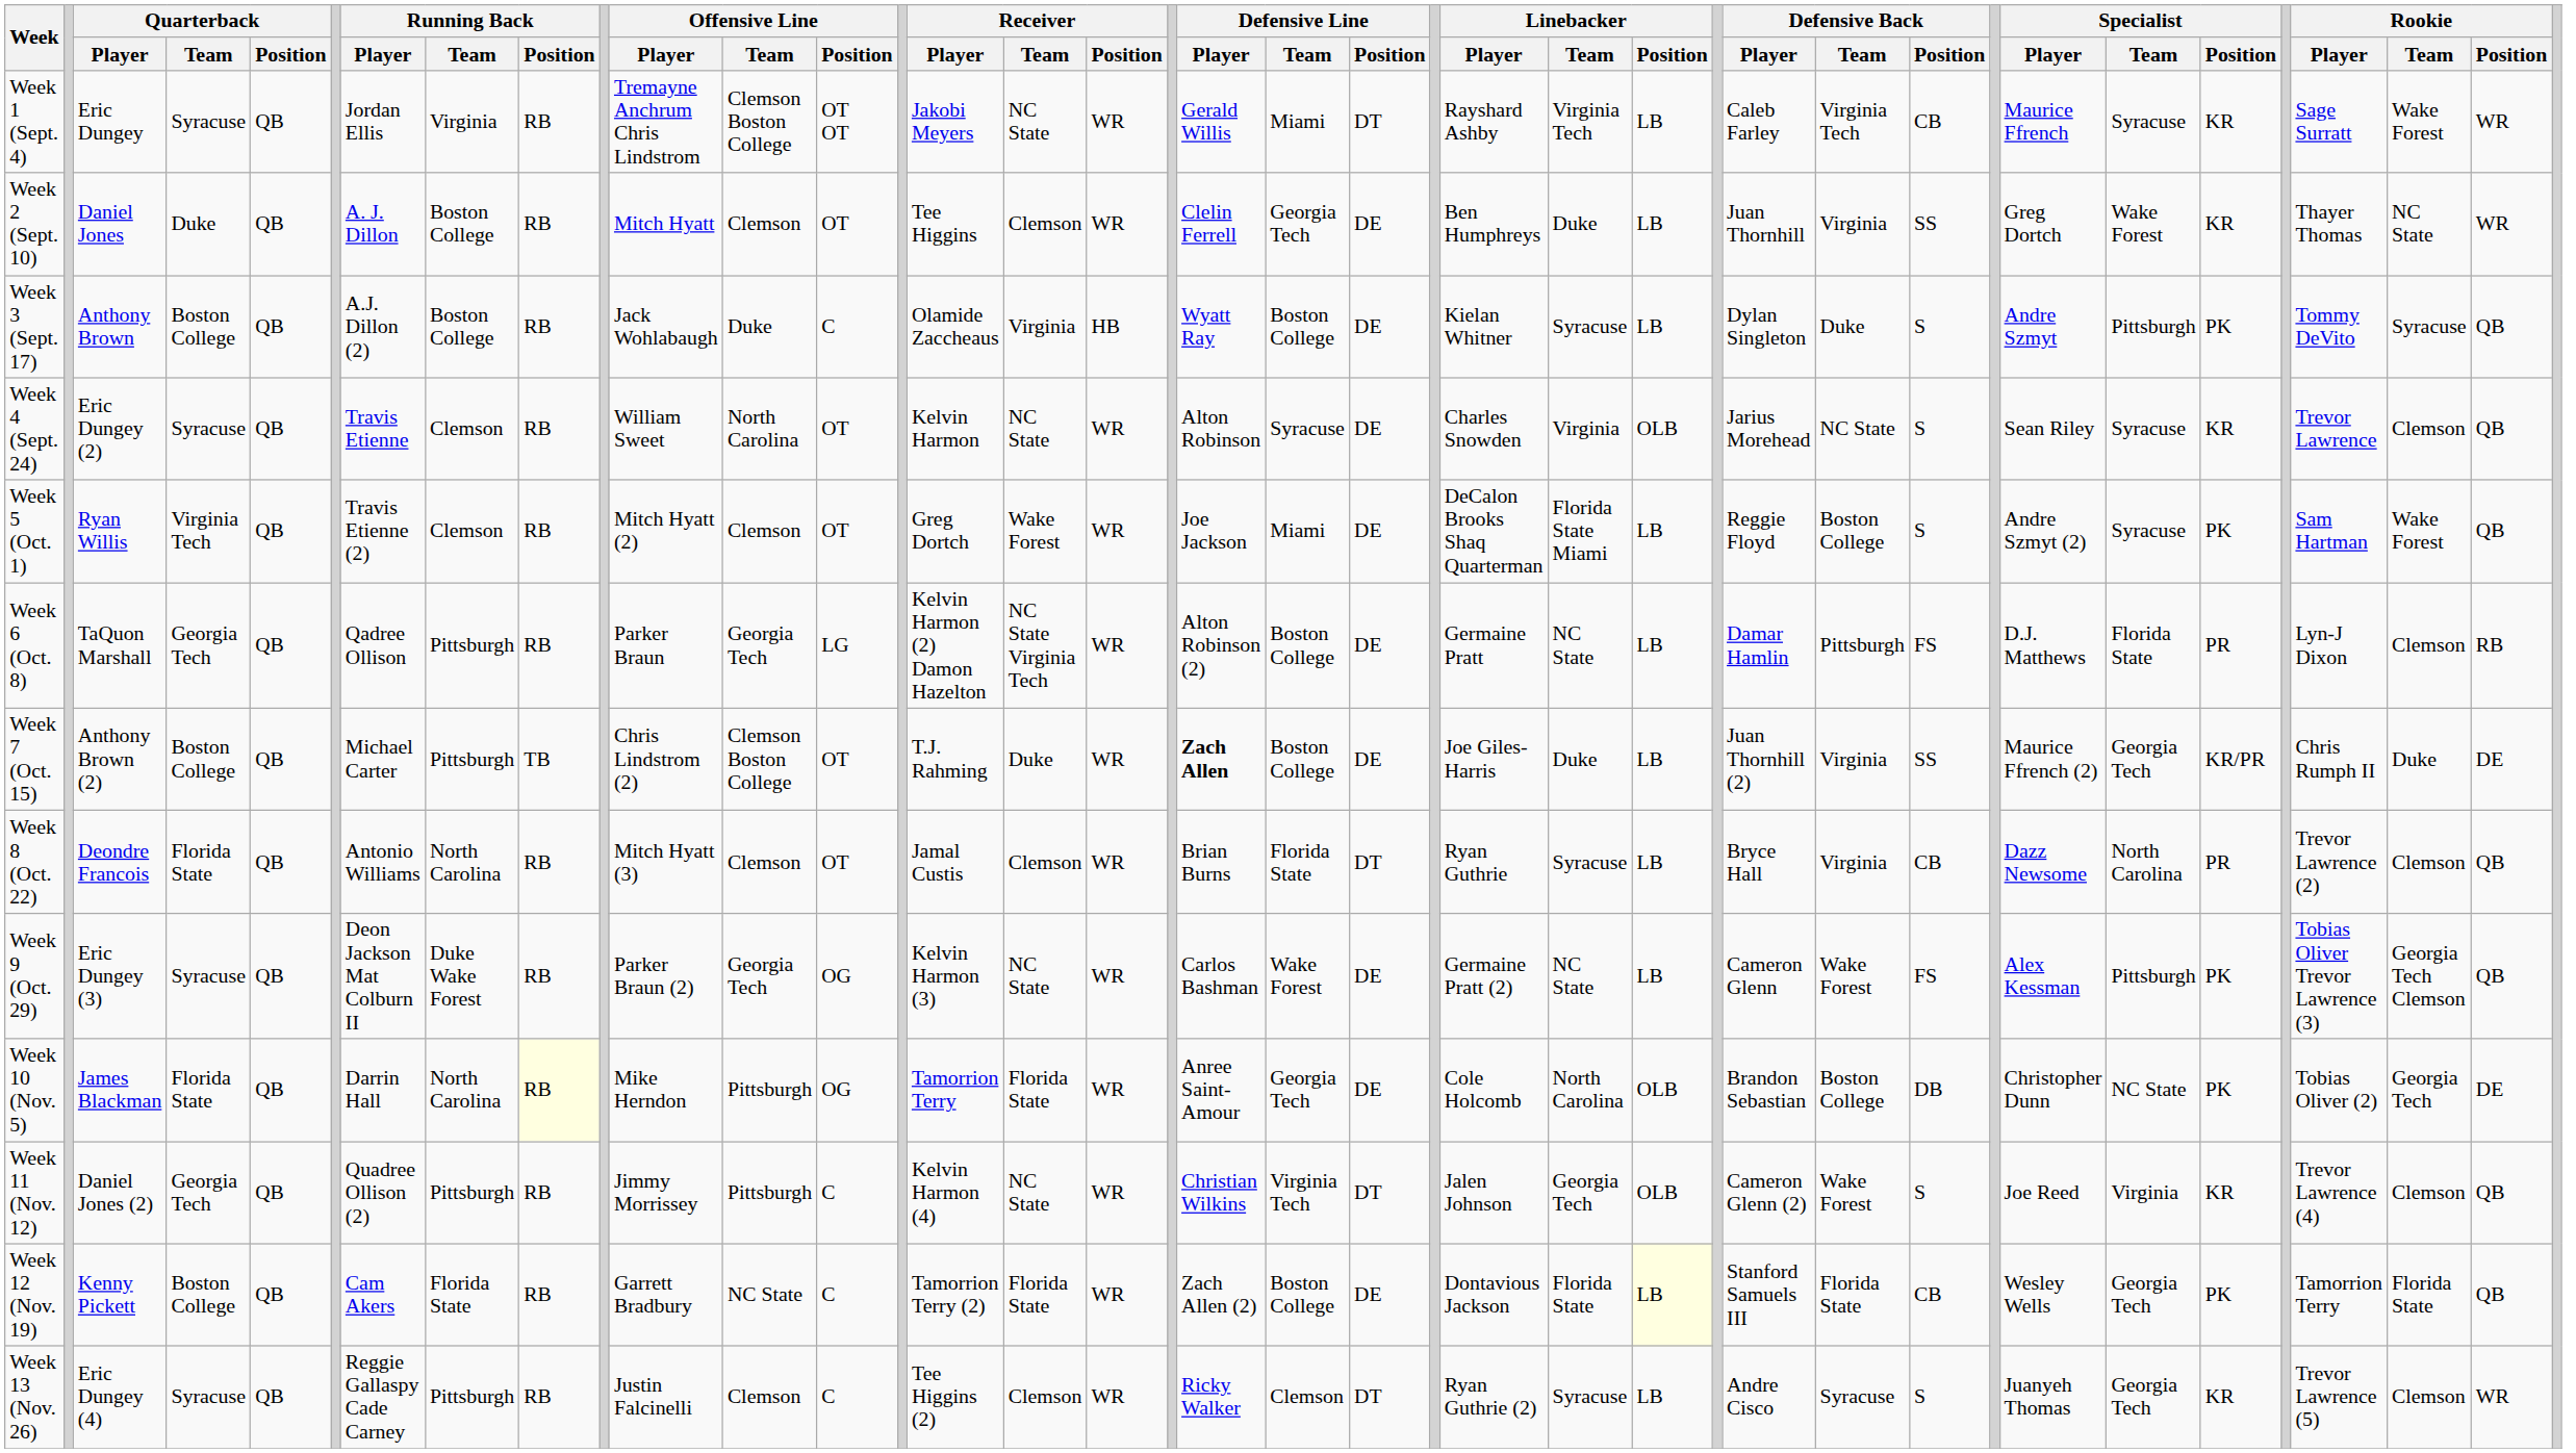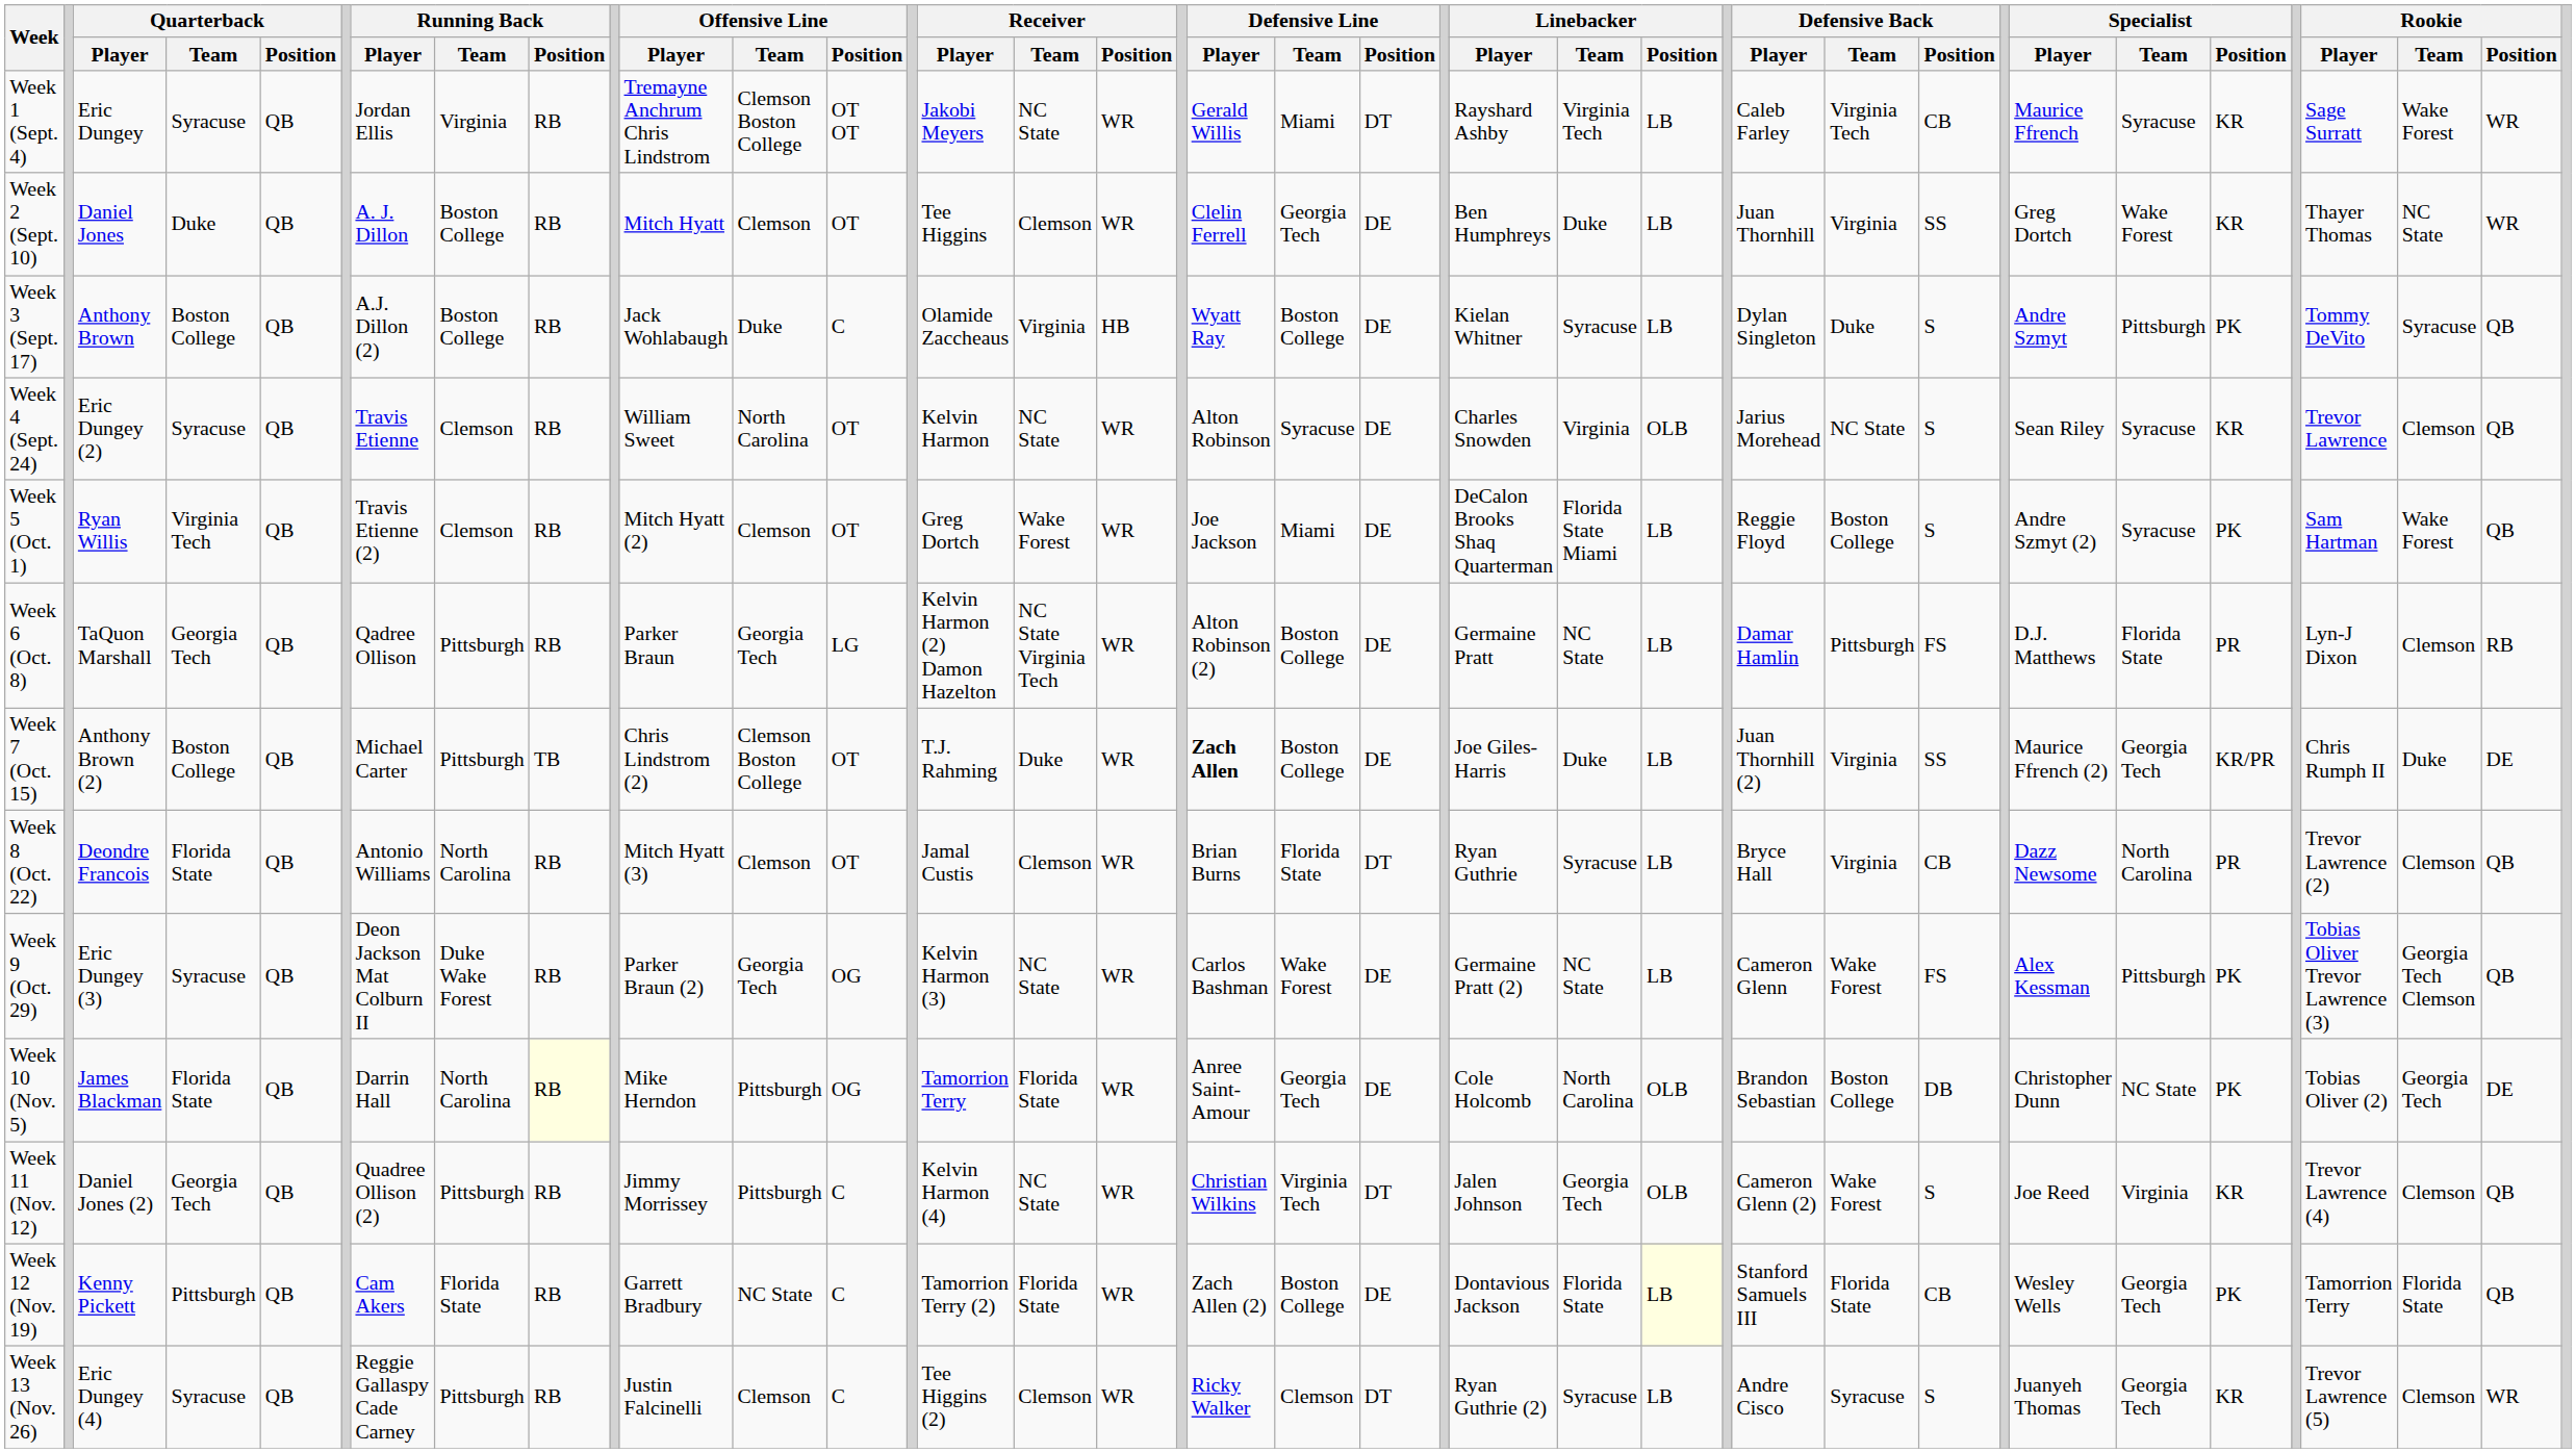 <table class="wikitable" border="1">
 <tr>
 <th rowspan="2">Week</th>
 <th rowSpan="15" style="background-color:lightgrey;"></th>
 <th colspan="3">Quarterback</th>
 <th rowSpan="15" style="background-color:lightgrey;"></th>
 <th colspan="3">Running Back</th>
 <th rowSpan="15" style="background-color:lightgrey;"></th>
 <th colspan="3">Offensive Line</th>
 <th rowSpan="15" style="background-color:lightgrey;"></th>
 <th colspan="3">Receiver</th>
 <th rowSpan="15" style="background-color:lightgrey;"></th>
 <th colspan="3">Defensive Line</th>
 <th rowSpan="15" style="background-color:lightgrey;"></th>
 <th colspan="3">Linebacker</th>
 <th rowSpan="15" style="background-color:lightgrey;"></th>
 <th colspan="3">Defensive Back</th>
 <th rowSpan="15" style="background-color:lightgrey;"></th>
 <th colspan="3">Specialist</th>
 <th rowSpan="15" style="background-color:lightgrey;"></th>
 <th colspan="3">Rookie</th>
 <th rowSpan="15" style="background-color:lightgrey;"></th>
 </tr>
 <tr>
 <th>Player</th>
 <th>Team</th>
 <th>Position</th>
 <th>Player</th>
 <th>Team</th>
 <th>Position</th>
 <th>Player</th>
 <th>Team</th>
 <th>Position</th>
 <th>Player</th>
 <th>Team</th>
 <th>Position</th>
 <th>Player</th>
 <th>Team</th>
 <th>Position</th>
 <th>Player</th>
 <th>Team</th>
 <th>Position</th>
 <th>Player</th>
 <th>Team</th>
 <th>Position</th>
 <th>Player</th>
 <th>Team</th>
 <th>Position</th>
 <th>Player</th>
 <th>Team</th>
 <th>Position</th>
 </tr>
 <tr>
 <td>Week 1 (Sept. 4)</td>
 <td>Eric Dungey</td>
 <td>Syracuse</td>
 <td>QB</td>
 <td>Jordan Ellis</td>
 <td>Virginia</td>
 <td>RB</td>
 <td><a href='#'>Tremayne Anchrum</a> <br> Chris Lindstrom</td>
 <td>Clemson <br> Boston College</td>
 <td>OT <br> OT</td>
 <td><a href='#'>Jakobi Meyers</a></td>
 <td>NC State</td>
 <td>WR</td>
 <td><a href='#'>Gerald Willis</a></td>
 <td>Miami</td>
 <td>DT</td>
 <td>Rayshard Ashby</td>
 <td>Virginia Tech</td>
 <td>LB</td>
 <td>Caleb Farley</td>
 <td>Virginia Tech</td>
 <td>CB</td>
 <td><a href='#'>Maurice Ffrench</a></td>
 <td>Syracuse</td>
 <td>KR</td>
 <td><a href='#'>Sage Surratt</a></td>
 <td>Wake Forest</td>
 <td>WR</td>
 </tr>
 <tr>
 <td>Week 2 (Sept. 10)</td>
 <td><a href='#'>Daniel Jones</a></td>
 <td>Duke</td>
 <td>QB</td>
 <td><a href='#'>A. J. Dillon</a></td>
 <td>Boston College</td>
 <td>RB</td>
 <td><a href='#'>Mitch Hyatt</a></td>
 <td>Clemson</td>
 <td>OT</td>
 <td>Tee Higgins</td>
 <td>Clemson</td>
 <td>WR</td>
 <td><a href='#'>Clelin Ferrell</a></td>
 <td>Georgia Tech</td>
 <td>DE</td>
 <td>Ben Humphreys</td>
 <td>Duke</td>
 <td>LB</td>
 <td>Juan Thornhill</td>
 <td>Virginia</td>
 <td>SS</td>
 <td>Greg Dortch</td>
 <td>Wake Forest</td>
 <td>KR</td>
 <td>Thayer Thomas</td>
 <td>NC State</td>
 <td>WR</td>
 </tr>
 <tr>
 <td>Week 3 (Sept. 17)</td>
 <td><a href='#'>Anthony Brown</a></td>
 <td>Boston College</td>
 <td>QB</td>
 <td>A.J. Dillon (2)</td>
 <td>Boston College</td>
 <td>RB</td>
 <td>Jack Wohlabaugh</td>
 <td>Duke</td>
 <td>C</td>
 <td>Olamide Zaccheaus</td>
 <td>Virginia</td>
 <td>HB</td>
 <td><a href='#'>Wyatt Ray</a></td>
 <td>Boston College</td>
 <td>DE</td>
 <td>Kielan Whitner</td>
 <td>Syracuse</td>
 <td>LB</td>
 <td>Dylan Singleton</td>
 <td>Duke</td>
 <td>S</td>
 <td><a href='#'>Andre Szmyt</a></td>
 <td>Pittsburgh</td>
 <td>PK</td>
 <td><a href='#'>Tommy DeVito</a></td>
 <td>Syracuse</td>
 <td>QB</td>
 </tr>
 <tr>
 <td>Week 4 (Sept. 24)</td>
 <td>Eric Dungey (2)</td>
 <td>Syracuse</td>
 <td>QB</td>
 <td><a href='#'>Travis Etienne</a></td>
 <td>Clemson</td>
 <td>RB</td>
 <td>William Sweet</td>
 <td>North Carolina</td>
 <td>OT</td>
 <td>Kelvin Harmon</td>
 <td>NC State</td>
 <td>WR</td>
 <td>Alton Robinson</td>
 <td>Syracuse</td>
 <td>DE</td>
 <td>Charles Snowden</td>
 <td>Virginia</td>
 <td>OLB</td>
 <td>Jarius Morehead</td>
 <td>NC State</td>
 <td>S</td>
 <td>Sean Riley</td>
 <td>Syracuse</td>
 <td>KR</td>
 <td><a href='#'>Trevor Lawrence</a></td>
 <td>Clemson</td>
 <td>QB</td>
 </tr>
 <tr>
 <td>Week 5 (Oct. 1)</td>
 <td><a href='#'>Ryan Willis</a></td>
 <td>Virginia Tech</td>
 <td>QB</td>
 <td>Travis Etienne (2)</td>
 <td>Clemson</td>
 <td>RB</td>
 <td>Mitch Hyatt (2)</td>
 <td>Clemson</td>
 <td>OT</td>
 <td>Greg Dortch</td>
 <td>Wake Forest</td>
 <td>WR</td>
 <td>Joe Jackson</td>
 <td>Miami</td>
 <td>DE</td>
 <td>DeCalon Brooks <br> Shaq Quarterman</td>
 <td>Florida State <br> Miami</td>
 <td>LB</td>
 <td>Reggie Floyd</td>
 <td>Boston College</td>
 <td>S</td>
 <td>Andre Szmyt (2)</td>
 <td>Syracuse</td>
 <td>PK</td>
 <td><a href='#'>Sam Hartman</a></td>
 <td>Wake Forest</td>
 <td>QB</td>
 </tr>
 <tr>
 <td>Week 6 (Oct. 8)</td>
 <td>TaQuon Marshall</td>
 <td>Georgia Tech</td>
 <td>QB</td>
 <td>Qadree Ollison</td>
 <td>Pittsburgh</td>
 <td>RB</td>
 <td>Parker Braun</td>
 <td>Georgia Tech</td>
 <td>LG</td>
 <td>Kelvin Harmon (2)<br> Damon Hazelton</td>
 <td>NC State <br> Virginia Tech</td>
 <td>WR</td>
 <td>Alton Robinson (2)</td>
 <td>Boston College</td>
 <td>DE</td>
 <td>Germaine Pratt</td>
 <td>NC State</td>
 <td>LB</td>
 <td><a href='#'>Damar Hamlin</a></td>
 <td>Pittsburgh</td>
 <td>FS</td>
 <td>D.J. Matthews</td>
 <td>Florida State</td>
 <td>PR</td>
 <td>Lyn-J Dixon</td>
 <td>Clemson</td>
 <td>RB</td>
 </tr>
 <tr>
 <td>Week 7 (Oct. 15)</td>
 <td>Anthony Brown (2)</td>
 <td>Boston College</td>
 <td>QB</td>
 <td>Michael Carter</td>
 <td>Pittsburgh</td>
 <td>TB</td>
 <td>Chris Lindstrom (2)</td>
 <td>Clemson <br> Boston College</td>
 <td>OT</td>
 <td>T.J. Rahming</td>
 <td>Duke</td>
 <td>WR</td>
 <td><strong>Zach Allen</strong></td>
 <td>Boston College</td>
 <td>DE</td>
 <td>Joe Giles-Harris</td>
 <td>Duke</td>
 <td>LB</td>
 <td>Juan Thornhill (2)</td>
 <td>Virginia</td>
 <td>SS</td>
 <td>Maurice Ffrench (2)</td>
 <td>Georgia Tech</td>
 <td>KR/PR</td>
 <td>Chris Rumph II</td>
 <td>Duke</td>
 <td>DE</td>
 </tr>
 <tr>
 <td>Week 8 (Oct. 22)</td>
 <td><a href='#'>Deondre Francois</a></td>
 <td>Florida State</td>
 <td>QB</td>
 <td>Antonio Williams</td>
 <td>North Carolina</td>
 <td>RB</td>
 <td>Mitch Hyatt (3)</td>
 <td>Clemson</td>
 <td>OT</td>
 <td>Jamal Custis</td>
 <td>Clemson</td>
 <td>WR</td>
 <td>Brian Burns</td>
 <td>Florida State</td>
 <td>DT</td>
 <td>Ryan Guthrie</td>
 <td>Syracuse</td>
 <td>LB</td>
 <td>Bryce Hall</td>
 <td>Virginia</td>
 <td>CB</td>
 <td><a href='#'>Dazz Newsome</a></td>
 <td>North Carolina</td>
 <td>PR</td>
 <td>Trevor Lawrence (2)</td>
 <td>Clemson</td>
 <td>QB</td>
 </tr>
 <tr>
 <td>Week 9 (Oct. 29)</td>
 <td>Eric Dungey (3)</td>
 <td>Syracuse</td>
 <td>QB</td>
 <td>Deon Jackson<br>Mat Colburn II</td>
 <td>Duke<br>Wake Forest</td>
 <td>RB</td>
 <td>Parker Braun (2)</td>
 <td>Georgia Tech</td>
 <td>OG</td>
 <td>Kelvin Harmon (3)</td>
 <td>NC State</td>
 <td>WR</td>
 <td>Carlos Bashman</td>
 <td>Wake Forest</td>
 <td>DE</td>
 <td>Germaine Pratt (2)</td>
 <td>NC State</td>
 <td>LB</td>
 <td>Cameron Glenn</td>
 <td>Wake Forest</td>
 <td>FS</td>
 <td><a href='#'>Alex Kessman</a></td>
 <td>Pittsburgh</td>
 <td>PK</td>
 <td><a href='#'>Tobias Oliver</a><br>Trevor Lawrence (3)</td>
 <td>Georgia Tech<br> Clemson</td>
 <td>QB</td>
 </tr>
 <tr>
 <td>Week 10 (Nov. 5)</td>
 <td><a href='#'>James Blackman</a></td>
 <td>Florida State</td>
 <td>QB</td>
 <td>Darrin Hall</td>
 <td>North Carolina</td>
 <td style="background: lightyellow;">RB</td>
 <td>Mike Herndon</td>
 <td>Pittsburgh</td>
 <td>OG</td>
 <td><a href='#'>Tamorrion Terry</a></td>
 <td>Florida State</td>
 <td>WR</td>
 <td>Anree Saint-Amour</td>
 <td>Georgia Tech</td>
 <td>DE</td>
 <td>Cole Holcomb</td>
 <td>North Carolina</td>
 <td>OLB</td>
 <td>Brandon Sebastian</td>
 <td>Boston College</td>
 <td>DB</td>
 <td>Christopher Dunn</td>
 <td>NC State</td>
 <td>PK</td>
 <td>Tobias Oliver (2)</td>
 <td>Georgia Tech</td>
 <td>DE</td>
 </tr>
 <tr>
 <td>Week 11 (Nov. 12)</td>
 <td>Daniel Jones (2)</td>
 <td>Georgia Tech</td>
 <td>QB</td>
 <td>Quadree Ollison (2)</td>
 <td>Pittsburgh</td>
 <td>RB</td>
 <td>Jimmy Morrissey</td>
 <td>Pittsburgh</td>
 <td>C</td>
 <td>Kelvin Harmon (4)</td>
 <td>NC State</td>
 <td>WR</td>
 <td><a href='#'>Christian Wilkins</a></td>
 <td>Virginia Tech</td>
 <td>DT</td>
 <td>Jalen Johnson</td>
 <td>Georgia Tech</td>
 <td>OLB</td>
 <td>Cameron Glenn (2)</td>
 <td>Wake Forest</td>
 <td>S</td>
 <td>Joe Reed</td>
 <td>Virginia</td>
 <td>KR</td>
 <td>Trevor Lawrence (4)</td>
 <td>Clemson</td>
 <td>QB</td>
 </tr>
 <tr>
 <td>Week 12 (Nov. 19)</td>
 <td><a href='#'>Kenny Pickett</a></td>
-<td>Boston College</td>
+<td>Pittsburgh</td>
 <td>QB</td>
 <td><a href='#'>Cam Akers</a></td>
 <td>Florida State</td>
 <td>RB</td>
 <td>Garrett Bradbury</td>
 <td>NC State</td>
 <td>C</td>
 <td>Tamorrion Terry (2)</td>
 <td>Florida State</td>
 <td>WR</td>
 <td>Zach Allen (2)</td>
 <td>Boston College</td>
 <td>DE</td>
 <td>Dontavious Jackson</td>
 <td>Florida State</td>
 <td style="background: lightyellow;">LB</td>
 <td>Stanford Samuels III</td>
 <td>Florida State</td>
 <td>CB</td>
 <td>Wesley Wells</td>
 <td>Georgia Tech</td>
 <td>PK</td>
 <td>Tamorrion Terry</td>
 <td>Florida State</td>
 <td>QB</td>
 </tr>
 <tr>
 <td>Week 13 (Nov. 26)</td>
 <td>Eric Dungey (4)</td>
 <td>Syracuse</td>
 <td>QB</td>
 <td>Reggie Gallaspy <br> Cade Carney</td>
 <td>Pittsburgh</td>
 <td>RB</td>
 <td>Justin Falcinelli</td>
 <td>Clemson</td>
 <td>C</td>
 <td>Tee Higgins (2)</td>
 <td>Clemson</td>
 <td>WR</td>
 <td><a href='#'>Ricky Walker</a></td>
 <td>Clemson</td>
 <td>DT</td>
 <td>Ryan Guthrie (2)</td>
 <td>Syracuse</td>
 <td>LB</td>
 <td>Andre Cisco</td>
 <td>Syracuse</td>
 <td>S</td>
 <td>Juanyeh Thomas</td>
 <td>Georgia Tech</td>
 <td>KR</td>
 <td>Trevor Lawrence (5)</td>
 <td>Clemson</td>
 <td>WR</td>
 </tr>
 <tr>
 </tr>
 </table>
